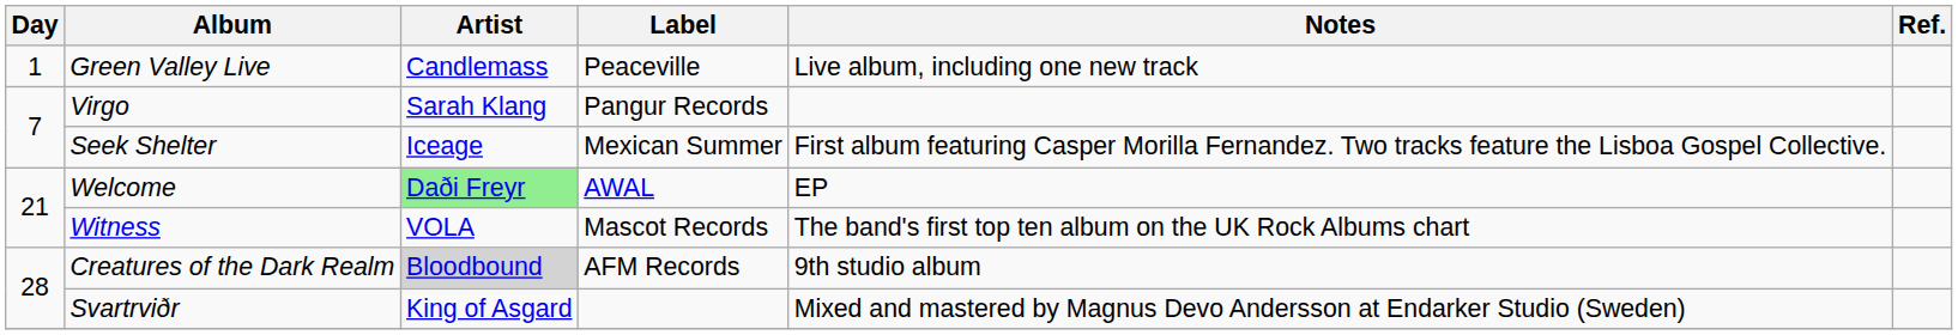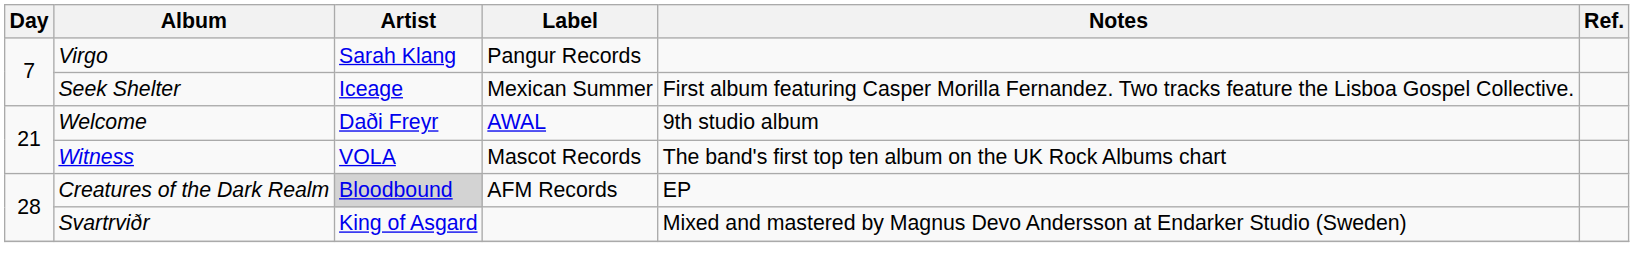 <table class="wikitable">
 <tr>
 <th>Day</th>
 <th>Album</th>
 <th>Artist</th>
 <th>Label</th>
 <th>Notes</th>
 <th>Ref.</th>
-</tr>
-<tr>
-<td rowspan="1" style="text-align:center;">1</td>
-<td><em>Green Valley Live</em></td>
-<td><a href='#'>Candlemass</a></td>
-<td>Peaceville</td>
-<td>Live album, including one new track</td>
-<td></td>
 </tr>
 <tr>
 <td rowspan="2" style="text-align:center;">7</td>
 <td><em>Virgo</em></td>
 <td><a href='#'>Sarah Klang</a></td>
 <td>Pangur Records</td>
 <td></td>
 <td></td>
 </tr>
 <tr>
 <td><em>Seek Shelter</em></td>
 <td><a href='#'>Iceage</a></td>
 <td>Mexican Summer</td>
 <td>First album featuring Casper Morilla Fernandez. Two tracks feature the Lisboa Gospel Collective.</td>
 <td></td>
 </tr>
 <tr>
 <td rowspan="2" style="text-align:center;">21</td>
 <td><em>Welcome</em></td>
-<td style="background: lightgreen;"><a href='#'>Daði Freyr</a></td>
+<td><a href='#'>Daði Freyr</a></td>
 <td><a href='#'>AWAL</a></td>
-<td>EP</td>
+<td>9th studio album</td>
 <td></td>
 </tr>
 <tr>
 <td><em><a href='#'>Witness</a></em></td>
 <td><a href='#'>VOLA</a></td>
 <td>Mascot Records</td>
 <td>The band's first top ten album on the UK Rock Albums chart</td>
 <td></td>
 </tr>
 <tr>
 <td rowspan="2" style="text-align:center;">28</td>
 <td><em>Creatures of the Dark Realm</em></td>
 <td style="background: lightgrey;"><a href='#'>Bloodbound</a></td>
 <td>AFM Records</td>
-<td>9th studio album</td>
+<td>EP</td>
 <td></td>
 </tr>
 <tr>
 <td><em>Svartrviðr</em></td>
 <td><a href='#'>King of Asgard</a></td>
 <td></td>
 <td>Mixed and mastered by Magnus Devo Andersson at Endarker Studio (Sweden)</td>
 <td></td>
 </tr>
 <tr>
 </tr>
 </table>
